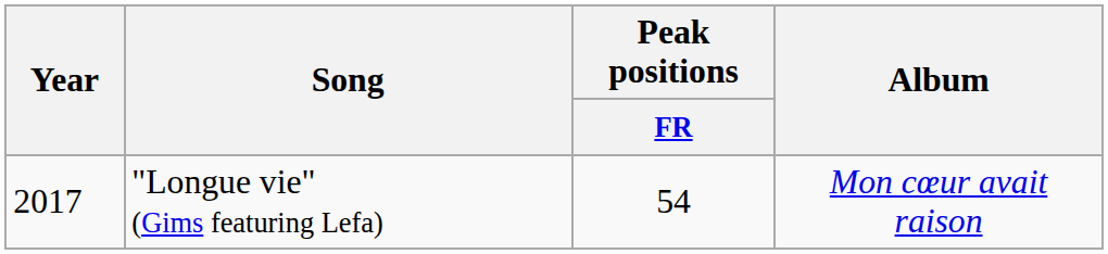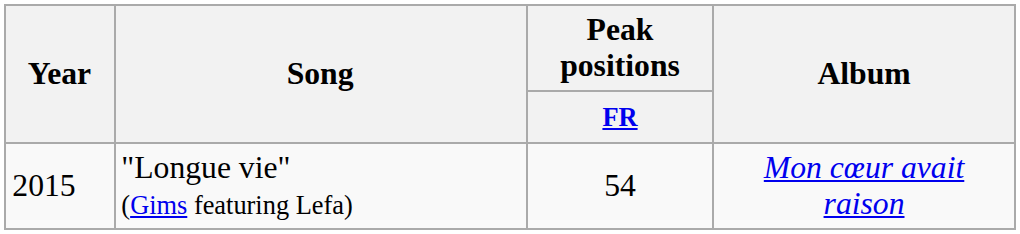 <table class="wikitable" style="font-size:99%; text-align:left;" width="40%" "class="wikitable">
 <tr>
 <th align="center" rowspan="2" width="10">Year</th>
 <th align="center" rowspan="2" width="140">Song</th>
 <th align="center" colspan="1" width="15">Peak positions</th>
 <th align="center" rowspan="2" width="100">Album</th>
 </tr>
 <tr>
 <th width="20"><small><a href='#'>FR</a><br></small></th>
 </tr>
 <tr>
-<td>2017</td>
+<td>2015</td>
 <td>"Longue vie" <br><small>(<a href='#'>Gims</a> featuring Lefa)</small></td>
 <td style="text-align:center;">54</td>
 <td style="text-align:center;"><em><a href='#'>Mon cœur avait raison</a></em></td>
 </tr>
 </table>
